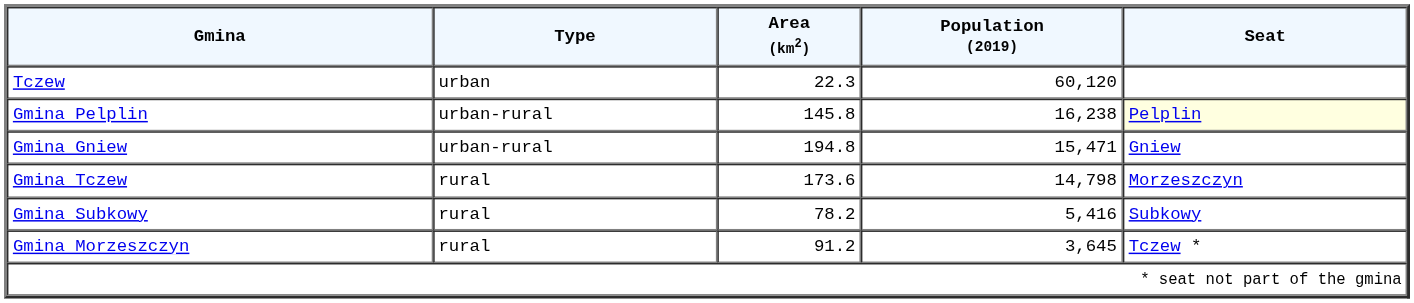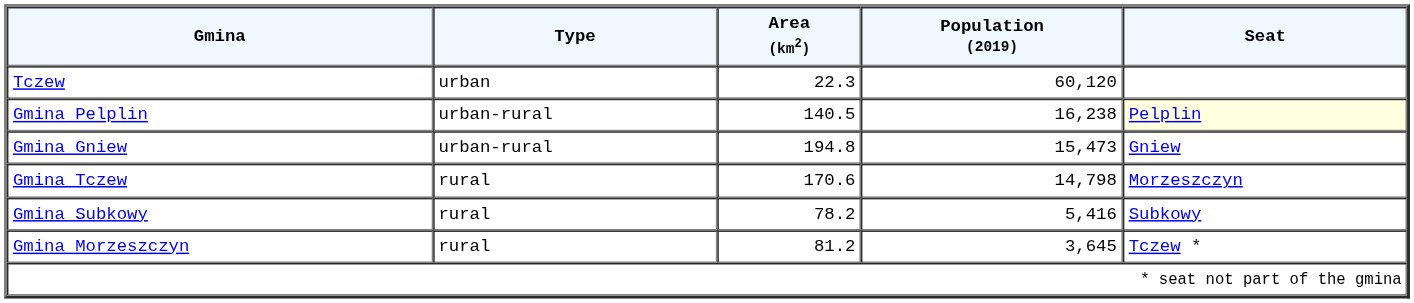 <table width="60%" border="2" cellpadding="3" cellspacing="0" style="font-size:90%;line-height:120%;">
 <tr bgcolor="F0F8FF">
 <td style="text-align:center;"><strong>Gmina</strong></td>
 <td style="text-align:center;"><strong>Type</strong></td>
 <td style="text-align:center;"><strong>Area<br><small>(km<sup>2</sup>)</small></strong></td>
 <td style="text-align:center;"><strong>Population<br><small>(2019)</small></strong></td>
 <td style="text-align:center;"><strong>Seat</strong></td>
 </tr>
 <tr>
 <td><a href='#'>Tczew</a></td>
 <td>urban</td>
 <td style="text-align:right;">22.3</td>
 <td style="text-align:right;">60,120</td>
 <td> </td>
 </tr>
 <tr>
 <td><a href='#'>Gmina Pelplin</a></td>
 <td>urban-rural</td>
-<td style="text-align:right;">145.8</td>
+<td style="text-align:right;">140.5</td>
 <td style="text-align:right;">16,238</td>
 <td style="background: lightyellow;"><a href='#'>Pelplin</a></td>
 </tr>
 <tr>
 <td><a href='#'>Gmina Gniew</a></td>
 <td>urban-rural</td>
 <td style="text-align:right;">194.8</td>
-<td style="text-align:right;">15,471</td>
+<td style="text-align:right;">15,473</td>
 <td><a href='#'>Gniew</a></td>
 </tr>
 <tr>
 <td><a href='#'>Gmina Tczew</a></td>
 <td>rural</td>
-<td style="text-align:right;">173.6</td>
+<td style="text-align:right;">170.6</td>
 <td style="text-align:right;">14,798</td>
 <td><a href='#'>Morzeszczyn</a></td>
 </tr>
 <tr>
 <td><a href='#'>Gmina Subkowy</a></td>
 <td>rural</td>
 <td style="text-align:right;">78.2</td>
 <td style="text-align:right;">5,416</td>
 <td><a href='#'>Subkowy</a></td>
 </tr>
 <tr>
 <td><a href='#'>Gmina Morzeszczyn</a></td>
 <td>rural</td>
-<td style="text-align:right;">91.2</td>
+<td style="text-align:right;">81.2</td>
 <td style="text-align:right;">3,645</td>
 <td><a href='#'>Tczew</a> *</td>
 </tr>
 <tr>
 <td colspan=5 style="text-align:right;font-size:90%">* seat not part of the gmina</td>
 </tr>
 <tr>
 </tr>
 </table>
